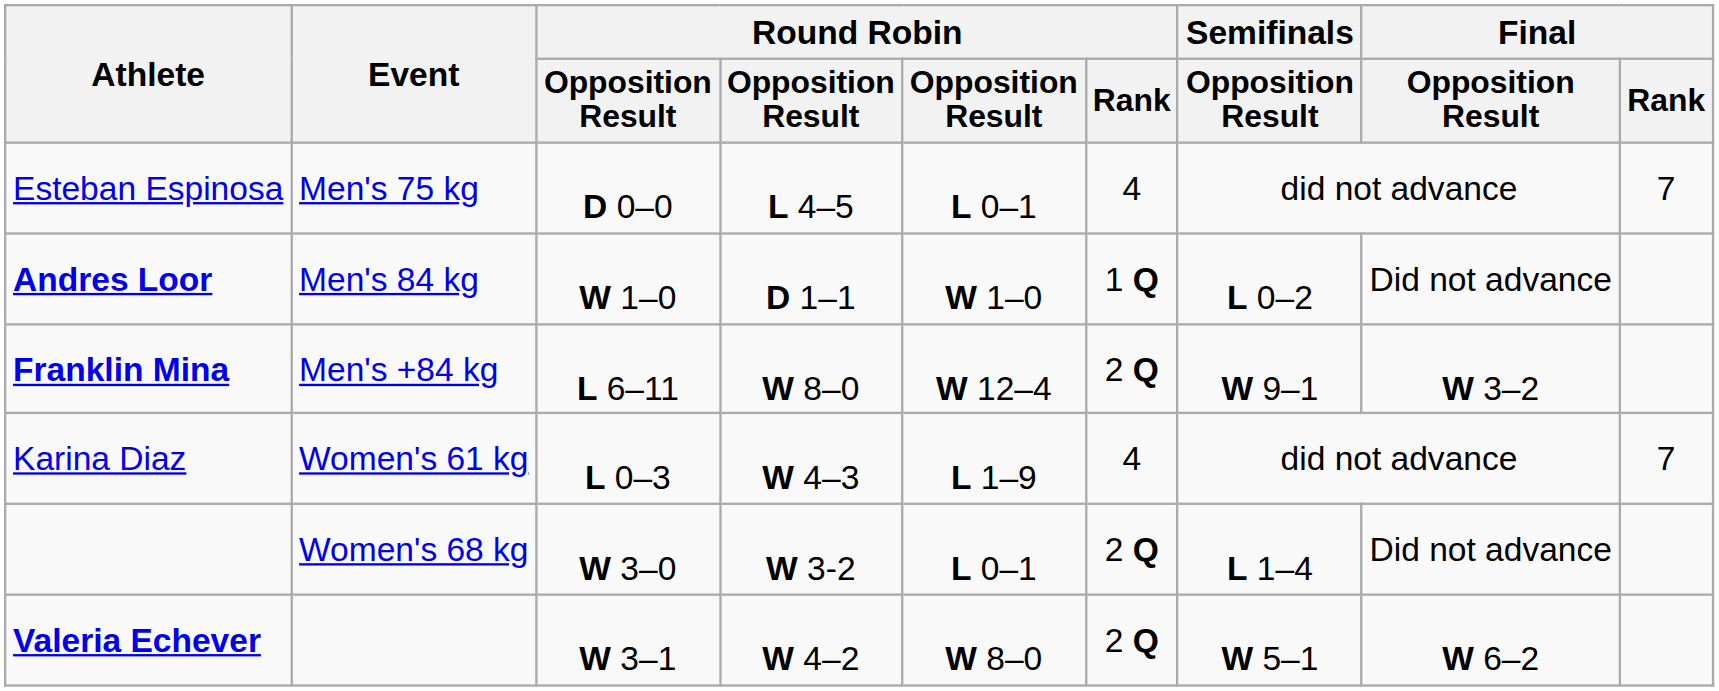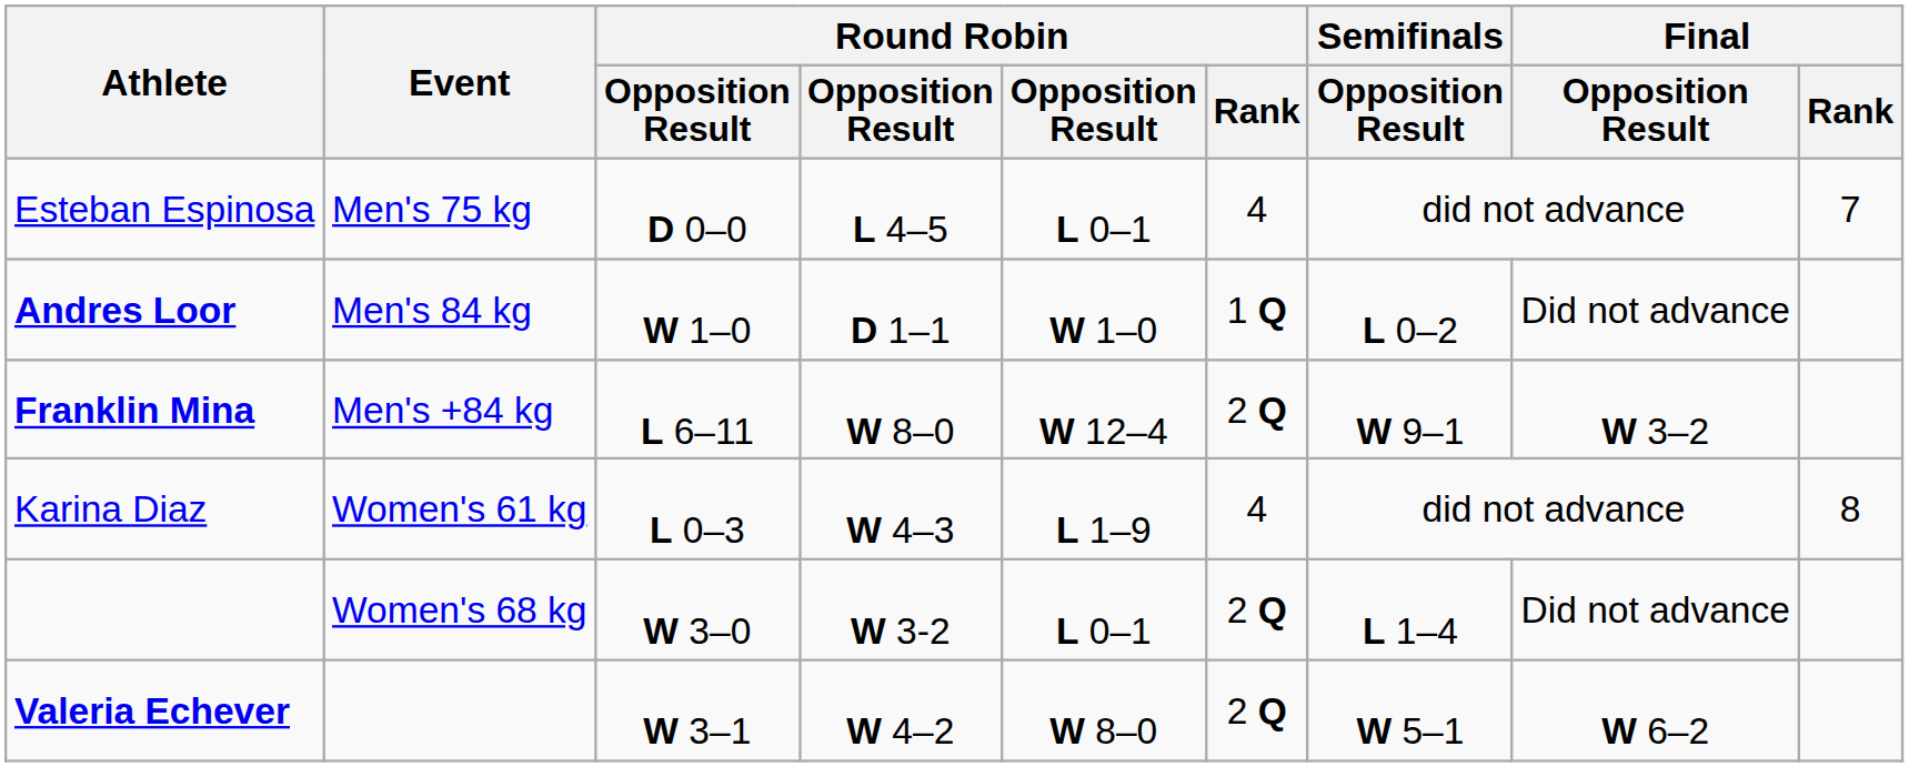 <table class="wikitable" border="1" style="font-size:90%">
 <tr>
 <th rowspan=2>Athlete</th>
 <th rowspan=2>Event</th>
 <th colspan=4>Round Robin</th>
 <th>Semifinals</th>
 <th colspan=2>Final</th>
 </tr>
 <tr style="font-size:95%">
 <th>Opposition<br>Result</th>
 <th>Opposition<br>Result</th>
 <th>Opposition<br>Result</th>
 <th>Rank</th>
 <th>Opposition<br>Result</th>
 <th>Opposition<br>Result</th>
 <th>Rank</th>
 </tr>
 <tr align=center>
 <td align=left><a href='#'>Esteban Espinosa</a></td>
 <td align=left><a href='#'>Men's 75 kg</a></td>
 <td><br><strong>D</strong> 0–0</td>
 <td><br><strong>L</strong> 4–5</td>
 <td><br><strong>L</strong> 0–1</td>
 <td>4</td>
 <td colspan=2>did not advance</td>
 <td>7</td>
 </tr>
 <tr align=center>
 <td align=left><strong><a href='#'>Andres Loor</a></strong></td>
 <td align=left><a href='#'>Men's 84 kg</a></td>
 <td><br><strong>W</strong> 1–0</td>
 <td><br><strong>D</strong> 1–1</td>
 <td><br><strong>W</strong> 1–0</td>
 <td>1 <strong>Q</strong></td>
 <td><br><strong>L</strong> 0–2</td>
 <td>Did not advance</td>
 <td></td>
 </tr>
 <tr align=center>
 <td align=left><strong><a href='#'>Franklin Mina</a></strong></td>
 <td align=left><a href='#'>Men's +84 kg</a></td>
 <td><br><strong>L</strong> 6–11</td>
 <td><br><strong>W</strong> 8–0</td>
 <td><br><strong>W</strong> 12–4</td>
 <td>2 <strong>Q</strong></td>
 <td><br><strong>W</strong> 9–1</td>
 <td><br><strong>W</strong> 3–2</td>
 <td></td>
 </tr>
 <tr align=center>
 <td align=left><a href='#'>Karina Diaz</a></td>
 <td align=left><a href='#'>Women's 61 kg</a></td>
 <td><br><strong>L</strong> 0–3</td>
 <td><br><strong>W</strong> 4–3</td>
 <td><br><strong>L</strong> 1–9</td>
 <td>4</td>
 <td colspan=2>did not advance</td>
-<td>7</td>
+<td>8</td>
 </tr>
 <tr align=center>
 <td align=left><strong></strong></td>
 <td align=left><a href='#'>Women's 68 kg</a></td>
 <td><br><strong>W</strong> 3–0</td>
 <td><br><strong>W</strong> 3-2</td>
 <td><br><strong>L</strong> 0–1</td>
 <td>2 <strong>Q</strong></td>
 <td><br><strong>L</strong> 1–4</td>
 <td>Did not advance</td>
 <td></td>
 </tr>
 <tr align=center>
 <td align=left><strong><a href='#'>Valeria Echever</a></strong></td>
 <td align=left></td>
 <td><br><strong>W</strong> 3–1</td>
 <td><br><strong>W</strong> 4–2</td>
 <td><br><strong>W</strong> 8–0</td>
 <td>2 <strong>Q</strong></td>
 <td><br><strong>W</strong> 5–1</td>
 <td><br><strong>W</strong> 6–2</td>
 <td></td>
 </tr>
 </table>
